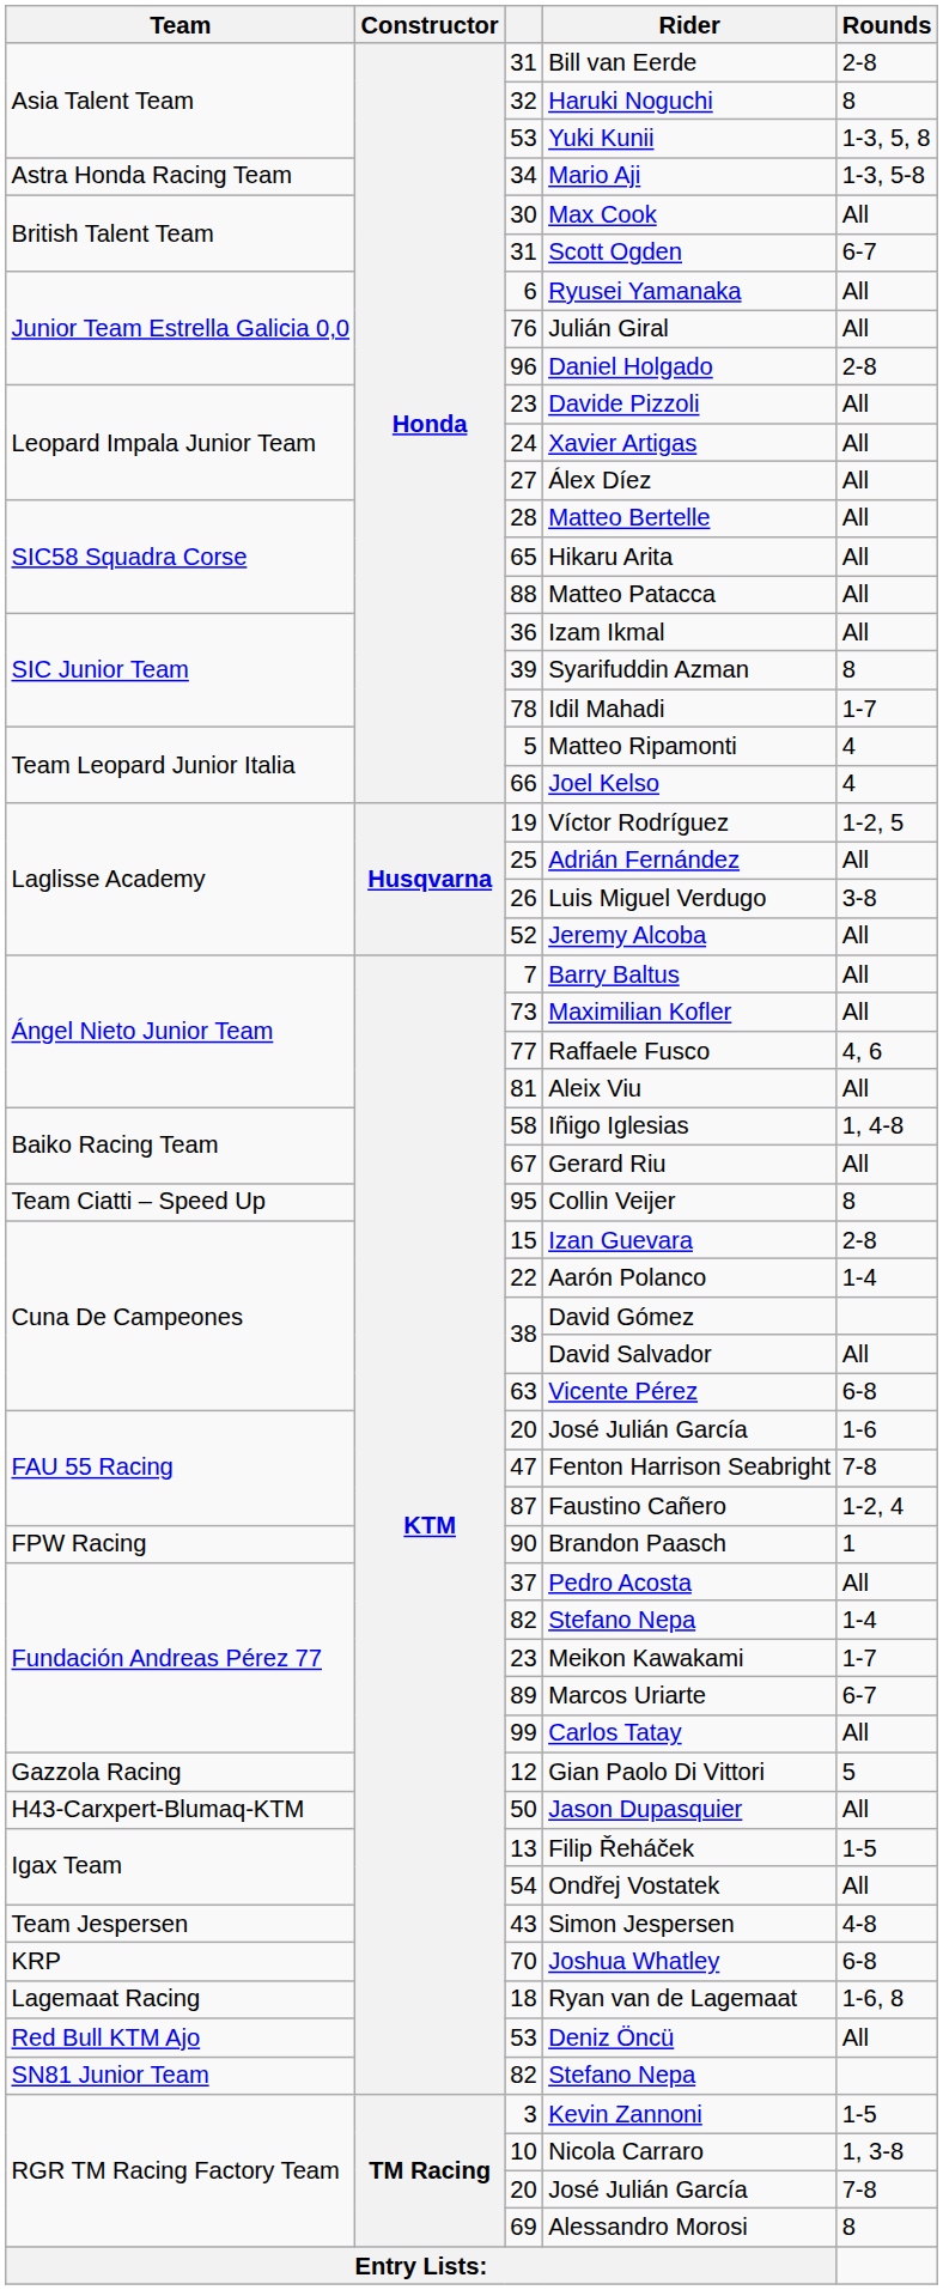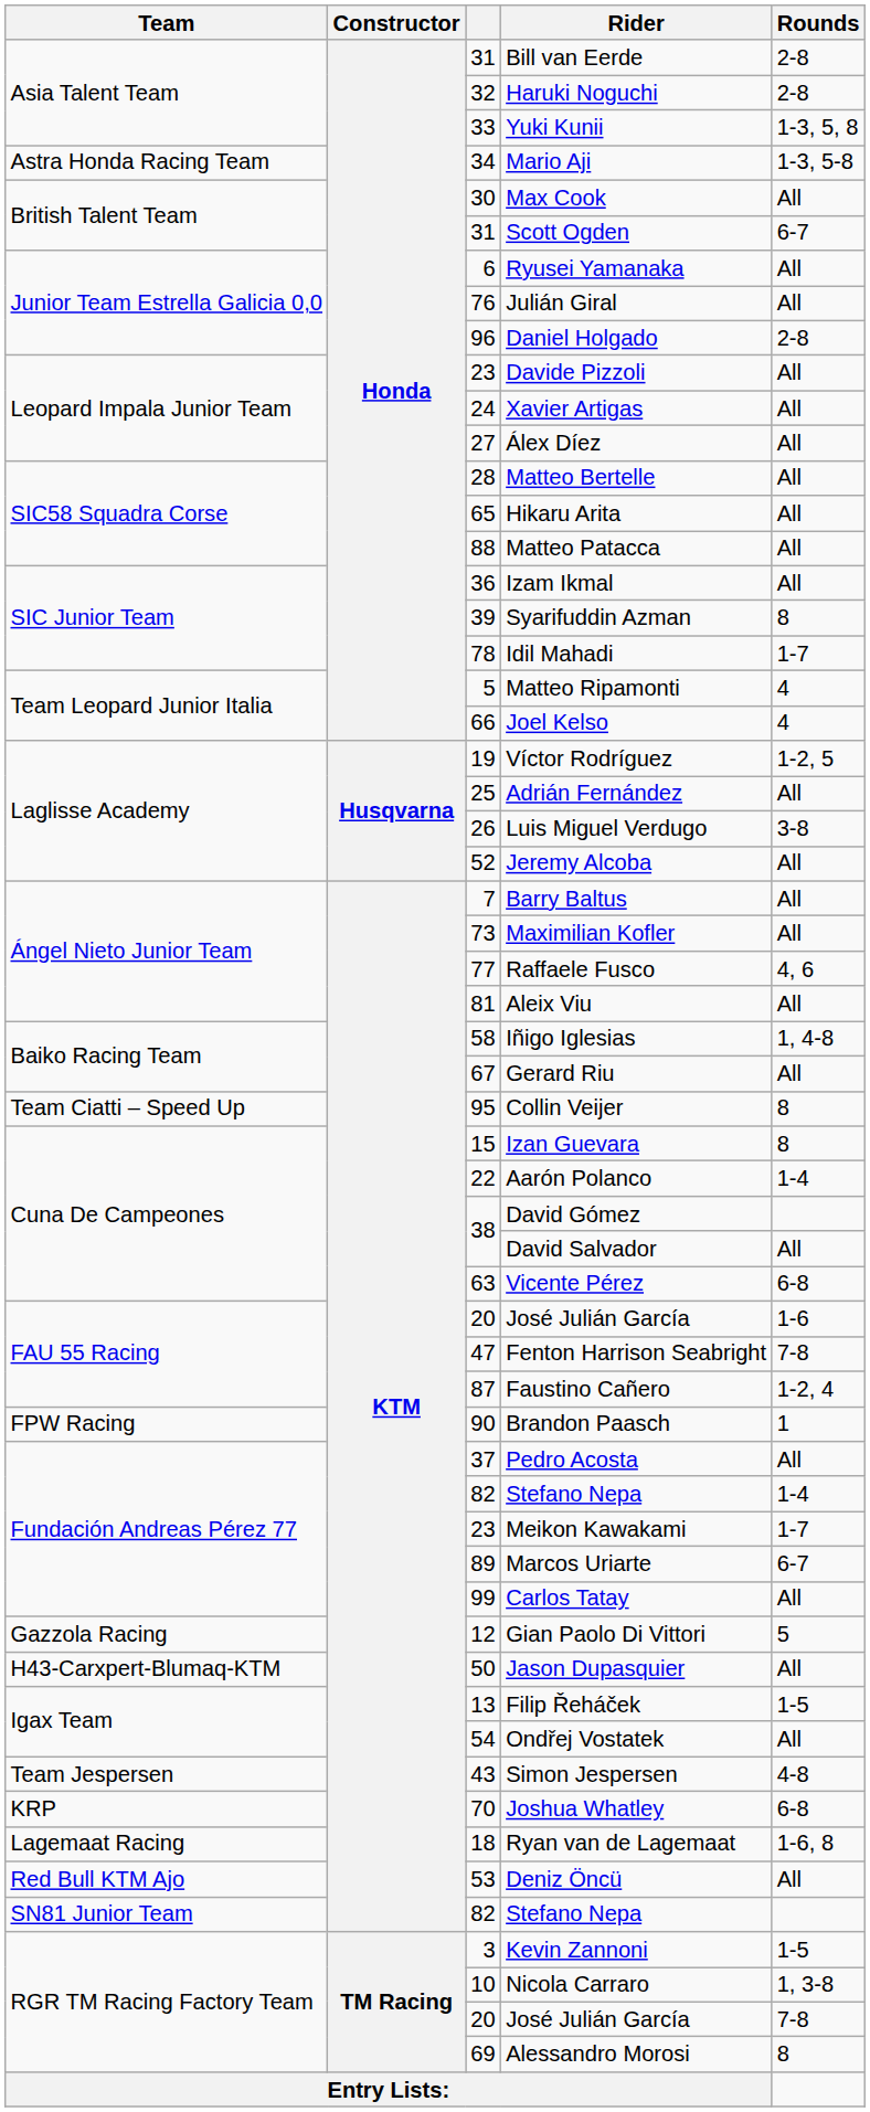 <table class="wikitable" style="font-size:85%;">
 <tr>
 <th>Team</th>
 <th>Constructor</th>
 <th></th>
 <th>Rider</th>
 <th>Rounds</th>
 </tr>
 <tr>
 <td rowspan=3> Asia Talent Team</td>
 <th rowspan=20><a href='#'>Honda</a></th>
 <td align=right>31</td>
 <td> Bill van Eerde</td>
 <td>2-8</td>
 </tr>
 <tr>
 <td align=right>32</td>
 <td> <a href='#'>Haruki Noguchi</a></td>
-<td>8</td>
+<td>2-8</td>
 </tr>
 <tr>
-<td align=right>53</td>
+<td align=right>33</td>
 <td> <a href='#'>Yuki Kunii</a></td>
 <td>1-3, 5, 8</td>
 </tr>
 <tr>
 <td> Astra Honda Racing Team</td>
 <td align=right>34</td>
 <td> <a href='#'>Mario Aji</a></td>
 <td>1-3, 5-8</td>
 </tr>
 <tr>
 <td rowspan=2> British Talent Team</td>
 <td align=right>30</td>
 <td> <a href='#'>Max Cook</a></td>
 <td>All</td>
 </tr>
 <tr>
 <td align=right>31</td>
 <td> <a href='#'>Scott Ogden</a></td>
 <td>6-7</td>
 </tr>
 <tr>
 <td rowspan=3> <a href='#'>Junior Team Estrella Galicia 0,0</a></td>
 <td align=right>6</td>
 <td> <a href='#'>Ryusei Yamanaka</a></td>
 <td>All</td>
 </tr>
 <tr>
 <td align=right>76</td>
 <td> Julián Giral</td>
 <td>All</td>
 </tr>
 <tr>
 <td align=right>96</td>
 <td> <a href='#'>Daniel Holgado</a></td>
 <td>2-8</td>
 </tr>
 <tr>
 <td rowspan=3> Leopard Impala Junior Team</td>
 <td align=right>23</td>
 <td> <a href='#'>Davide Pizzoli</a></td>
 <td>All</td>
 </tr>
 <tr>
 <td align=right>24</td>
 <td> <a href='#'>Xavier Artigas</a></td>
 <td>All</td>
 </tr>
 <tr>
 <td align=right>27</td>
 <td> Álex Díez</td>
 <td>All</td>
 </tr>
 <tr>
 <td rowspan=3> <a href='#'>SIC58 Squadra Corse</a></td>
 <td align=right>28</td>
 <td> <a href='#'>Matteo Bertelle</a></td>
 <td>All</td>
 </tr>
 <tr>
 <td align=right>65</td>
 <td> Hikaru Arita</td>
 <td>All</td>
 </tr>
 <tr>
 <td align=right>88</td>
 <td> Matteo Patacca</td>
 <td>All</td>
 </tr>
 <tr>
 <td rowspan=3> <a href='#'>SIC Junior Team</a></td>
 <td align=right>36</td>
 <td> Izam Ikmal</td>
 <td>All</td>
 </tr>
 <tr>
 <td align=right>39</td>
 <td> Syarifuddin Azman</td>
 <td>8</td>
 </tr>
 <tr>
 <td align=right>78</td>
 <td> Idil Mahadi</td>
 <td>1-7</td>
 </tr>
 <tr>
 <td rowspan=2> Team Leopard Junior Italia</td>
 <td align=right>5</td>
 <td> Matteo Ripamonti</td>
 <td>4</td>
 </tr>
 <tr>
 <td align=right>66</td>
 <td> <a href='#'>Joel Kelso</a></td>
 <td>4</td>
 </tr>
 <tr>
 <td rowspan=4> Laglisse Academy</td>
 <th rowspan=4><a href='#'>Husqvarna</a></th>
 <td align=right>19</td>
 <td> Víctor Rodríguez</td>
 <td>1-2, 5</td>
 </tr>
 <tr>
 <td align=right>25</td>
 <td> <a href='#'>Adrián Fernández</a></td>
 <td>All</td>
 </tr>
 <tr>
 <td align=right>26</td>
 <td> Luis Miguel Verdugo</td>
 <td>3-8</td>
 </tr>
 <tr>
 <td align=right>52</td>
 <td> <a href='#'>Jeremy Alcoba</a></td>
 <td>All</td>
 </tr>
 <tr>
 <td rowspan=4> <a href='#'>Ángel Nieto Junior Team</a></td>
 <th rowspan=30><a href='#'>KTM</a></th>
 <td align=right>7</td>
 <td> <a href='#'>Barry Baltus</a></td>
 <td>All</td>
 </tr>
 <tr>
 <td align=right>73</td>
 <td> <a href='#'>Maximilian Kofler</a></td>
 <td>All</td>
 </tr>
 <tr>
 <td align=right>77</td>
 <td> Raffaele Fusco</td>
 <td>4, 6</td>
 </tr>
 <tr>
 <td align=right>81</td>
 <td> Aleix Viu</td>
 <td>All</td>
 </tr>
 <tr>
 <td rowspan=2> Baiko Racing Team</td>
 <td align=right>58</td>
 <td> Iñigo Iglesias</td>
 <td>1, 4-8</td>
 </tr>
 <tr>
 <td align=right>67</td>
 <td> Gerard Riu</td>
 <td>All</td>
 </tr>
 <tr>
 <td> Team Ciatti – Speed Up</td>
 <td align=right>95</td>
 <td> Collin Veijer</td>
 <td>8</td>
 </tr>
 <tr>
 <td rowspan=5> Cuna De Campeones</td>
 <td align=right>15</td>
 <td> <a href='#'>Izan Guevara</a></td>
-<td>2-8</td>
+<td>8</td>
 </tr>
 <tr>
 <td align=right>22</td>
 <td> Aarón Polanco</td>
 <td>1-4</td>
 </tr>
 <tr>
 <td rowspan=2 align=right>38</td>
 <td> David Gómez</td>
 <td></td>
 </tr>
 <tr>
 <td> David Salvador</td>
 <td>All</td>
 </tr>
 <tr>
 <td align=right>63</td>
 <td> <a href='#'>Vicente Pérez</a></td>
 <td>6-8</td>
 </tr>
 <tr>
 <td rowspan=3> <a href='#'>FAU 55 Racing</a></td>
 <td align=right>20</td>
 <td> José Julián García</td>
 <td>1-6</td>
 </tr>
 <tr>
 <td align=right>47</td>
 <td> Fenton Harrison Seabright</td>
 <td>7-8</td>
 </tr>
 <tr>
 <td align=right>87</td>
 <td> Faustino Cañero</td>
 <td>1-2, 4</td>
 </tr>
 <tr>
 <td> FPW Racing</td>
 <td align=right>90</td>
 <td> Brandon Paasch</td>
 <td>1</td>
 </tr>
 <tr>
 <td rowspan=5> <a href='#'>Fundación Andreas Pérez 77</a></td>
 <td align=right>37</td>
 <td> <a href='#'>Pedro Acosta</a></td>
 <td>All</td>
 </tr>
 <tr>
 <td align=right>82</td>
 <td> <a href='#'>Stefano Nepa</a></td>
 <td>1-4</td>
 </tr>
 <tr>
 <td align=right>23</td>
 <td> Meikon Kawakami</td>
 <td>1-7</td>
 </tr>
 <tr>
 <td align=right>89</td>
 <td> Marcos Uriarte</td>
 <td>6-7</td>
 </tr>
 <tr>
 <td align=right>99</td>
 <td> <a href='#'>Carlos Tatay</a></td>
 <td>All</td>
 </tr>
 <tr>
 <td> Gazzola Racing</td>
 <td align=right>12</td>
 <td> Gian Paolo Di Vittori</td>
 <td>5</td>
 </tr>
 <tr>
 <td> H43-Carxpert-Blumaq-KTM</td>
 <td align=right>50</td>
 <td> <a href='#'>Jason Dupasquier</a></td>
 <td>All</td>
 </tr>
 <tr>
 <td rowspan=2> Igax Team</td>
 <td align=right>13</td>
 <td> Filip Řeháček</td>
 <td>1-5</td>
 </tr>
 <tr>
 <td align=right>54</td>
 <td> Ondřej Vostatek</td>
 <td>All</td>
 </tr>
 <tr>
 <td> Team Jespersen</td>
 <td align=right>43</td>
 <td> Simon Jespersen</td>
 <td>4-8</td>
 </tr>
 <tr>
 <td> KRP</td>
 <td align=right>70</td>
 <td> <a href='#'>Joshua Whatley</a></td>
 <td>6-8</td>
 </tr>
 <tr>
 <td> Lagemaat Racing</td>
 <td align=right>18</td>
 <td> Ryan van de Lagemaat</td>
 <td>1-6, 8</td>
 </tr>
 <tr>
 <td> <a href='#'>Red Bull KTM Ajo</a></td>
 <td align=right>53</td>
 <td> <a href='#'>Deniz Öncü</a></td>
 <td>All</td>
 </tr>
 <tr>
 <td> <a href='#'>SN81 Junior Team</a></td>
 <td align=right>82</td>
 <td> <a href='#'>Stefano Nepa</a></td>
 </tr>
 <tr>
 <td rowspan=4> RGR TM Racing Factory Team</td>
 <th rowspan=4>TM Racing</th>
 <td align=right>3</td>
 <td> <a href='#'>Kevin Zannoni</a></td>
 <td>1-5</td>
 </tr>
 <tr>
 <td align=right>10</td>
 <td> Nicola Carraro</td>
 <td>1, 3-8</td>
 </tr>
 <tr>
 <td align=right>20</td>
 <td> José Julián García</td>
 <td>7-8</td>
 </tr>
 <tr>
 <td align=right>69</td>
 <td> Alessandro Morosi</td>
 <td>8</td>
 </tr>
 <tr>
 <th colspan=4>Entry Lists:</th>
 </tr>
 </table>
